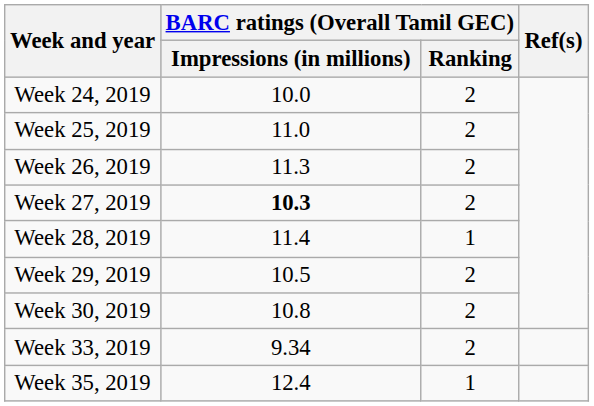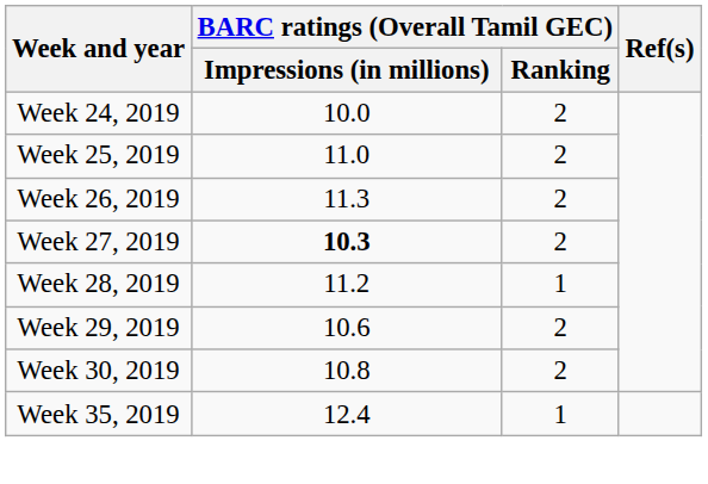 <table class="wikitable" style="text-align:center">
 <tr>
 <th rowspan="2">Week and year</th>
 <th colspan="2"><a href='#'>BARC</a> ratings (Overall Tamil GEC)</th>
 <th rowspan="2">Ref(s)</th>
 </tr>
 <tr>
 <th>Impressions (in millions)</th>
 <th>Ranking</th>
 </tr>
 <tr>
 <td>Week 24, 2019</td>
 <td>10.0</td>
 <td>2</td>
 <td rowspan="7"></td>
 </tr>
 <tr>
 <td>Week 25, 2019</td>
 <td>11.0</td>
 <td>2</td>
 </tr>
 <tr>
 <td>Week 26, 2019</td>
 <td>11.3</td>
 <td>2</td>
 </tr>
 <tr>
 <td>Week 27, 2019</td>
 <td><strong>10.3</strong></td>
 <td>2</td>
 </tr>
 <tr>
 <td>Week 28, 2019</td>
-<td>11.4</td>
+<td>11.2</td>
 <td>1</td>
 </tr>
 <tr>
 <td>Week 29, 2019</td>
-<td>10.5</td>
+<td>10.6</td>
 <td>2</td>
 </tr>
 <tr>
 <td>Week 30, 2019</td>
 <td>10.8</td>
 <td>2</td>
 </tr>
 <tr>
-<td>Week 33, 2019</td>
-<td>9.34</td>
-<td>2</td>
-<td></td>
-</tr>
-<tr>
 <td>Week 35, 2019</td>
 <td>12.4</td>
 <td>1</td>
 <td></td>
 </tr>
 </table>
